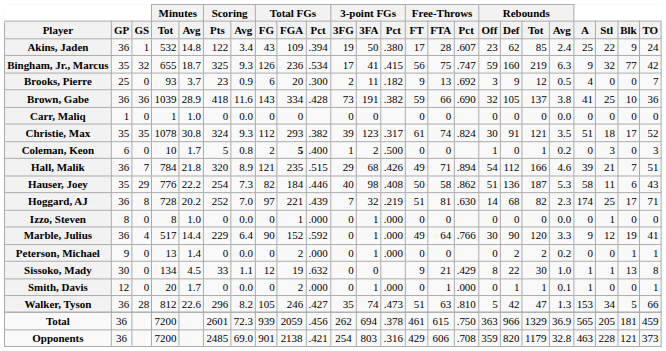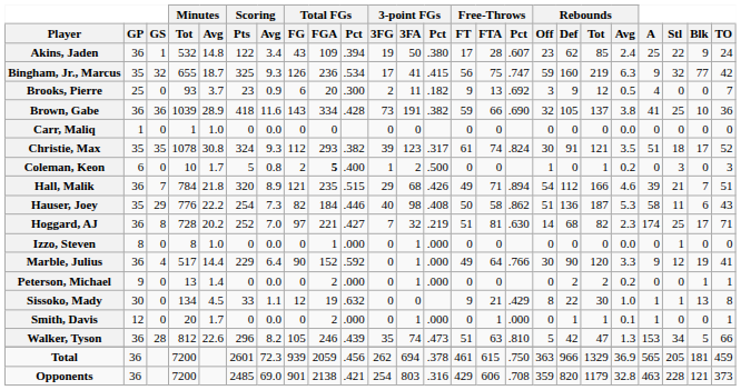 <table class="wikitable sortable" style="font-size:70%;">
 <tr>
 <th colspan="3" style="border-top-style:hidden; border-left-style:hidden; background: white;"></th>
 <th colspan="2" style=>Minutes</th>
 <th colspan="2" style=>Scoring</th>
 <th colspan="3" style=>Total FGs</th>
 <th colspan="3" style=>3-point FGs</th>
 <th colspan="3" style=>Free-Throws</th>
 <th colspan="4" style=>Rebounds</th>
 <th colspan="4" style="border-top-style:hidden; border-right-style:hidden; background: white;"></th>
 </tr>
 <tr>
 <th scope="col" style=>Player</th>
 <th scope="col" style=>GP</th>
 <th scope="col" style=>GS</th>
 <th scope="col" style=>Tot</th>
 <th scope="col" style=>Avg</th>
 <th scope="col" style=>Pts</th>
 <th scope="col" style=>Avg</th>
 <th scope="col" style=>FG</th>
 <th scope="col" style=>FGA</th>
 <th scope="col" style=>Pct</th>
 <th scope="col" style=>3FG</th>
 <th scope="col" style=>3FA</th>
 <th scope="col" style=>Pct</th>
 <th scope="col" style=>FT</th>
 <th scope="col" style=>FTA</th>
 <th scope="col" style=>Pct</th>
 <th scope="col" style=>Off</th>
 <th scope="col" style=>Def</th>
 <th scope="col" style=>Tot</th>
 <th scope="col" style=>Avg</th>
 <th scope="col" style=>A</th>
 <th scope="col" style=>Stl</th>
 <th scope="col" style=>Blk</th>
 <th scope="col" style=>TO</th>
 </tr>
 <tr>
 <th style=white-space:nowrap>Akins, Jaden</th>
 <td style="text-align:right;">36</td>
 <td style="text-align:right;">1</td>
 <td style="text-align:right;">532</td>
 <td style="text-align:right;">14.8</td>
 <td style="text-align:right;">122</td>
 <td style="text-align:right;">3.4</td>
 <td style="text-align:right;">43</td>
 <td style="text-align:right;">109</td>
 <td style="text-align:right;">.394</td>
 <td style="text-align:right;">19</td>
 <td style="text-align:right;">50</td>
 <td style="text-align:right;">.380</td>
 <td style="text-align:right;">17</td>
 <td style="text-align:right;">28</td>
 <td style="text-align:right;">.607</td>
 <td style="text-align:right;">23</td>
 <td style="text-align:right;">62</td>
 <td style="text-align:right;">85</td>
 <td style="text-align:right;">2.4</td>
 <td style="text-align:right;">25</td>
 <td style="text-align:right;">22</td>
 <td style="text-align:right;">9</td>
 <td style="text-align:right;">24</td>
 </tr>
 <tr>
 <th style=white-space:nowrap>Bingham, Jr., Marcus</th>
 <td style="text-align:right;">35</td>
 <td style="text-align:right;">32</td>
 <td style="text-align:right;">655</td>
 <td style="text-align:right;">18.7</td>
 <td style="text-align:right;">325</td>
 <td style="text-align:right;">9.3</td>
 <td style="text-align:right;">126</td>
 <td style="text-align:right;">236</td>
 <td style="text-align:right;">.534</td>
 <td style="text-align:right;">17</td>
 <td style="text-align:right;">41</td>
 <td style="text-align:right;">.415</td>
 <td style="text-align:right;">56</td>
 <td style="text-align:right;">75</td>
 <td style="text-align:right;">.747</td>
 <td style="text-align:right;">59</td>
 <td style="text-align:right;">160</td>
 <td style="text-align:right;">219</td>
 <td style="text-align:right;">6.3</td>
 <td style="text-align:right;">9</td>
 <td style="text-align:right;">32</td>
 <td style="text-align:right;">77</td>
 <td style="text-align:right;">42</td>
 </tr>
 <tr>
 <th style=white-space:nowrap>Brooks, Pierre</th>
 <td style="text-align:right;">25</td>
 <td style="text-align:right;">0</td>
 <td style="text-align:right;">93</td>
 <td style="text-align:right;">3.7</td>
 <td style="text-align:right;">23</td>
 <td style="text-align:right;">0.9</td>
 <td style="text-align:right;">6</td>
 <td style="text-align:right;">20</td>
 <td style="text-align:right;">.300</td>
 <td style="text-align:right;">2</td>
 <td style="text-align:right;">11</td>
 <td style="text-align:right;">.182</td>
 <td style="text-align:right;">9</td>
 <td style="text-align:right;">13</td>
 <td style="text-align:right;">.692</td>
 <td style="text-align:right;">3</td>
 <td style="text-align:right;">9</td>
 <td style="text-align:right;">12</td>
 <td style="text-align:right;">0.5</td>
 <td style="text-align:right;">4</td>
 <td style="text-align:right;">0</td>
 <td style="text-align:right;">0</td>
 <td style="text-align:right;">7</td>
 </tr>
 <tr>
 <th style=white-space:nowrap>Brown, Gabe</th>
 <td style="text-align:right;">36</td>
 <td style="text-align:right;">36</td>
 <td style="text-align:right;">1039</td>
 <td style="text-align:right;">28.9</td>
 <td style="text-align:right;">418</td>
 <td style="text-align:right;">11.6</td>
 <td style="text-align:right;">143</td>
 <td style="text-align:right;">334</td>
 <td style="text-align:right;">.428</td>
 <td style="text-align:right;">73</td>
 <td style="text-align:right;">191</td>
 <td style="text-align:right;">.382</td>
 <td style="text-align:right;">59</td>
 <td style="text-align:right;">66</td>
 <td style="text-align:right;">.690</td>
 <td style="text-align:right;">32</td>
 <td style="text-align:right;">105</td>
 <td style="text-align:right;">137</td>
 <td style="text-align:right;">3.8</td>
 <td style="text-align:right;">41</td>
 <td style="text-align:right;">25</td>
 <td style="text-align:right;">10</td>
 <td style="text-align:right;">36</td>
 </tr>
 <tr>
 <th style=white-space:nowrap>Carr, Maliq</th>
 <td style="text-align:right;">1</td>
 <td style="text-align:right;">0</td>
 <td style="text-align:right;">1</td>
 <td style="text-align:right;">1.0</td>
 <td style="text-align:right;">0</td>
 <td style="text-align:right;">0.0</td>
 <td style="text-align:right;">0</td>
 <td style="text-align:right;">0</td>
 <td style="text-align:right;"></td>
 <td style="text-align:right;">0</td>
 <td style="text-align:right;">0</td>
 <td style="text-align:right;"></td>
 <td style="text-align:right;">0</td>
 <td style="text-align:right;">0</td>
 <td style="text-align:right;"></td>
 <td style="text-align:right;">0</td>
 <td style="text-align:right;">0</td>
 <td style="text-align:right;">0</td>
 <td style="text-align:right;">0.0</td>
 <td style="text-align:right;">0</td>
 <td style="text-align:right;">0</td>
 <td style="text-align:right;">0</td>
 <td style="text-align:right;">0</td>
 </tr>
 <tr>
 <th style=white-space:nowrap>Christie, Max</th>
 <td style="text-align:right;">35</td>
 <td style="text-align:right;">35</td>
 <td style="text-align:right;">1078</td>
 <td style="text-align:right;">30.8</td>
 <td style="text-align:right;">324</td>
 <td style="text-align:right;">9.3</td>
 <td style="text-align:right;">112</td>
 <td style="text-align:right;">293</td>
 <td style="text-align:right;">.382</td>
 <td style="text-align:right;">39</td>
 <td style="text-align:right;">123</td>
 <td style="text-align:right;">.317</td>
 <td style="text-align:right;">61</td>
 <td style="text-align:right;">74</td>
 <td style="text-align:right;">.824</td>
 <td style="text-align:right;">30</td>
 <td style="text-align:right;">91</td>
 <td style="text-align:right;">121</td>
 <td style="text-align:right;">3.5</td>
 <td style="text-align:right;">51</td>
 <td style="text-align:right;">18</td>
 <td style="text-align:right;">17</td>
 <td style="text-align:right;">52</td>
 </tr>
 <tr>
 <th style=white-space:nowrap>Coleman, Keon</th>
 <td style="text-align:right;">6</td>
 <td style="text-align:right;">0</td>
 <td style="text-align:right;">10</td>
 <td style="text-align:right;">1.7</td>
 <td style="text-align:right;">5</td>
 <td style="text-align:right;">0.8</td>
 <td style="text-align:right;">2</td>
 <td style="text-align:right;"><strong>5</strong></td>
 <td style="text-align:right;">.400</td>
 <td style="text-align:right;">1</td>
 <td style="text-align:right;">2</td>
 <td style="text-align:right;">.500</td>
 <td style="text-align:right;">0</td>
 <td style="text-align:right;">0</td>
 <td style="text-align:right;"></td>
 <td style="text-align:right;">1</td>
 <td style="text-align:right;">0</td>
 <td style="text-align:right;">1</td>
 <td style="text-align:right;">0.2</td>
 <td style="text-align:right;">0</td>
 <td style="text-align:right;">3</td>
 <td style="text-align:right;">0</td>
 <td style="text-align:right;">3</td>
 </tr>
 <tr>
 <th style=white-space:nowrap>Hall, Malik</th>
 <td style="text-align:right;">36</td>
 <td style="text-align:right;">7</td>
 <td style="text-align:right;">784</td>
 <td style="text-align:right;">21.8</td>
 <td style="text-align:right;">320</td>
 <td style="text-align:right;">8.9</td>
 <td style="text-align:right;">121</td>
 <td style="text-align:right;">235</td>
 <td style="text-align:right;">.515</td>
 <td style="text-align:right;">29</td>
 <td style="text-align:right;">68</td>
 <td style="text-align:right;">.426</td>
 <td style="text-align:right;">49</td>
 <td style="text-align:right;">71</td>
 <td style="text-align:right;">.894</td>
 <td style="text-align:right;">54</td>
 <td style="text-align:right;">112</td>
 <td style="text-align:right;">166</td>
 <td style="text-align:right;">4.6</td>
 <td style="text-align:right;">39</td>
 <td style="text-align:right;">21</td>
 <td style="text-align:right;">7</td>
 <td style="text-align:right;">51</td>
 </tr>
 <tr>
 <th style=white-space:nowrap>Hauser, Joey</th>
 <td style="text-align:right;">35</td>
 <td style="text-align:right;">29</td>
 <td style="text-align:right;">776</td>
 <td style="text-align:right;">22.2</td>
 <td style="text-align:right;">254</td>
 <td style="text-align:right;">7.3</td>
 <td style="text-align:right;">82</td>
 <td style="text-align:right;">184</td>
 <td style="text-align:right;">.446</td>
 <td style="text-align:right;">40</td>
 <td style="text-align:right;">98</td>
 <td style="text-align:right;">.408</td>
 <td style="text-align:right;">50</td>
 <td style="text-align:right;">58</td>
 <td style="text-align:right;">.862</td>
 <td style="text-align:right;">51</td>
 <td style="text-align:right;">136</td>
 <td style="text-align:right;">187</td>
 <td style="text-align:right;">5.3</td>
 <td style="text-align:right;">58</td>
 <td style="text-align:right;">11</td>
 <td style="text-align:right;">6</td>
 <td style="text-align:right;">43</td>
 </tr>
 <tr>
 <th style=white-space:nowrap>Hoggard, AJ</th>
 <td style="text-align:right;">36</td>
 <td style="text-align:right;">8</td>
 <td style="text-align:right;">728</td>
 <td style="text-align:right;">20.2</td>
 <td style="text-align:right;">252</td>
 <td style="text-align:right;">7.0</td>
 <td style="text-align:right;">97</td>
 <td style="text-align:right;">221</td>
-<td style="text-align:right;">.439</td>
+<td style="text-align:right;">.427</td>
 <td style="text-align:right;">7</td>
 <td style="text-align:right;">32</td>
 <td style="text-align:right;">.219</td>
 <td style="text-align:right;">51</td>
 <td style="text-align:right;">81</td>
 <td style="text-align:right;">.630</td>
 <td style="text-align:right;">14</td>
 <td style="text-align:right;">68</td>
 <td style="text-align:right;">82</td>
 <td style="text-align:right;">2.3</td>
 <td style="text-align:right;">174</td>
 <td style="text-align:right;">25</td>
 <td style="text-align:right;">17</td>
 <td style="text-align:right;">71</td>
 </tr>
 <tr>
 <th style=white-space:nowrap>Izzo, Steven</th>
 <td style="text-align:right;">8</td>
 <td style="text-align:right;">0</td>
 <td style="text-align:right;">8</td>
 <td style="text-align:right;">1.0</td>
 <td style="text-align:right;">0</td>
 <td style="text-align:right;">0.0</td>
 <td style="text-align:right;">0</td>
 <td style="text-align:right;">1</td>
 <td style="text-align:right;">.000</td>
 <td style="text-align:right;">0</td>
 <td style="text-align:right;">1</td>
 <td style="text-align:right;">.000</td>
 <td style="text-align:right;">0</td>
 <td style="text-align:right;">0</td>
 <td style="text-align:right;"></td>
 <td style="text-align:right;">0</td>
 <td style="text-align:right;">0</td>
 <td style="text-align:right;">0</td>
 <td style="text-align:right;">0.0</td>
 <td style="text-align:right;">0</td>
 <td style="text-align:right;">1</td>
 <td style="text-align:right;">0</td>
 <td style="text-align:right;">0</td>
 </tr>
 <tr>
 <th style=white-space:nowrap>Marble, Julius</th>
 <td style="text-align:right;">36</td>
 <td style="text-align:right;">4</td>
 <td style="text-align:right;">517</td>
 <td style="text-align:right;">14.4</td>
 <td style="text-align:right;">229</td>
 <td style="text-align:right;">6.4</td>
 <td style="text-align:right;">90</td>
 <td style="text-align:right;">152</td>
 <td style="text-align:right;">.592</td>
 <td style="text-align:right;">0</td>
 <td style="text-align:right;">1</td>
 <td style="text-align:right;">.000</td>
 <td style="text-align:right;">49</td>
 <td style="text-align:right;">64</td>
 <td style="text-align:right;">.766</td>
 <td style="text-align:right;">30</td>
 <td style="text-align:right;">90</td>
 <td style="text-align:right;">120</td>
 <td style="text-align:right;">3.3</td>
 <td style="text-align:right;">9</td>
 <td style="text-align:right;">12</td>
 <td style="text-align:right;">19</td>
 <td style="text-align:right;">41</td>
 </tr>
 <tr>
 <th style=white-space:nowrap>Peterson, Michael</th>
 <td style="text-align:right;">9</td>
 <td style="text-align:right;">0</td>
 <td style="text-align:right;">13</td>
 <td style="text-align:right;">1.4</td>
 <td style="text-align:right;">0</td>
 <td style="text-align:right;">0.0</td>
 <td style="text-align:right;">0</td>
 <td style="text-align:right;">2</td>
 <td style="text-align:right;">.000</td>
 <td style="text-align:right;">0</td>
 <td style="text-align:right;">1</td>
 <td style="text-align:right;">.000</td>
 <td style="text-align:right;">0</td>
 <td style="text-align:right;">0</td>
 <td style="text-align:right;"></td>
 <td style="text-align:right;">0</td>
 <td style="text-align:right;">2</td>
 <td style="text-align:right;">2</td>
 <td style="text-align:right;">0.2</td>
 <td style="text-align:right;">0</td>
 <td style="text-align:right;">0</td>
 <td style="text-align:right;">1</td>
 <td style="text-align:right;">1</td>
 </tr>
 <tr>
 <th style=white-space:nowrap>Sissoko, Mady</th>
 <td style="text-align:right;">30</td>
 <td style="text-align:right;">0</td>
 <td style="text-align:right;">134</td>
 <td style="text-align:right;">4.5</td>
 <td style="text-align:right;">33</td>
 <td style="text-align:right;">1.1</td>
 <td style="text-align:right;">12</td>
 <td style="text-align:right;">19</td>
 <td style="text-align:right;">.632</td>
 <td style="text-align:right;">0</td>
 <td style="text-align:right;">0</td>
 <td style="text-align:right;"></td>
 <td style="text-align:right;">9</td>
 <td style="text-align:right;">21</td>
 <td style="text-align:right;">.429</td>
 <td style="text-align:right;">8</td>
 <td style="text-align:right;">22</td>
 <td style="text-align:right;">30</td>
 <td style="text-align:right;">1.0</td>
 <td style="text-align:right;">1</td>
 <td style="text-align:right;">1</td>
 <td style="text-align:right;">13</td>
 <td style="text-align:right;">8</td>
 </tr>
 <tr>
 <th style=white-space:nowrap>Smith, Davis</th>
 <td style="text-align:right;">12</td>
 <td style="text-align:right;">0</td>
 <td style="text-align:right;">20</td>
 <td style="text-align:right;">1.7</td>
 <td style="text-align:right;">0</td>
 <td style="text-align:right;">0.0</td>
 <td style="text-align:right;">0</td>
 <td style="text-align:right;">2</td>
 <td style="text-align:right;">.000</td>
 <td style="text-align:right;">0</td>
 <td style="text-align:right;">1</td>
 <td style="text-align:right;">.000</td>
 <td style="text-align:right;">0</td>
 <td style="text-align:right;">1</td>
 <td style="text-align:right;">.000</td>
 <td style="text-align:right;">0</td>
 <td style="text-align:right;">1</td>
 <td style="text-align:right;">1</td>
 <td style="text-align:right;">0.1</td>
 <td style="text-align:right;">1</td>
 <td style="text-align:right;">0</td>
 <td style="text-align:right;">0</td>
 <td style="text-align:right;">1</td>
 </tr>
 <tr>
 <th style=white-space:nowrap>Walker, Tyson</th>
 <td style="text-align:right;">36</td>
 <td style="text-align:right;">28</td>
 <td style="text-align:right;">812</td>
 <td style="text-align:right;">22.6</td>
 <td style="text-align:right;">296</td>
 <td style="text-align:right;">8.2</td>
 <td style="text-align:right;">105</td>
 <td style="text-align:right;">246</td>
-<td style="text-align:right;">.427</td>
+<td style="text-align:right;">.439</td>
 <td style="text-align:right;">35</td>
 <td style="text-align:right;">74</td>
 <td style="text-align:right;">.473</td>
 <td style="text-align:right;">51</td>
 <td style="text-align:right;">63</td>
 <td style="text-align:right;">.810</td>
 <td style="text-align:right;">5</td>
 <td style="text-align:right;">42</td>
 <td style="text-align:right;">47</td>
 <td style="text-align:right;">1.3</td>
 <td style="text-align:right;">153</td>
 <td style="text-align:right;">34</td>
 <td style="text-align:right;">5</td>
 <td style="text-align:right;">66</td>
 </tr>
 <tr>
 </tr>
 <tr class="sortbottom" style=>
 <td align="center" style=><strong>Total</strong></td>
 <td align="center" style=>36</td>
 <td align="center" style=></td>
 <td align="center" style=>7200</td>
 <td align="center" style=></td>
 <td align="center" style=>2601</td>
 <td align="center" style=>72.3</td>
 <td align="center" style=>939</td>
 <td align="center" style=>2059</td>
 <td align="center" style=>.456</td>
 <td align="center" style=>262</td>
 <td align="center" style=>694</td>
 <td align="center" style=>.378</td>
 <td align="center" style=>461</td>
 <td align="center" style=>615</td>
 <td align="center" style=>.750</td>
 <td align="center" style=>363</td>
 <td align="center" style=>966</td>
 <td align="center" style=>1329</td>
 <td align="center" style=>36.9</td>
 <td align="center" style=>565</td>
 <td align="center" style=>205</td>
 <td align="center" style=>181</td>
 <td align="center" style=>459</td>
 </tr>
 <tr class="sortbottom" style="text-align:center;">
 <td><strong>Opponents</strong></td>
 <td>36</td>
 <td style="text-align:center;"></td>
 <td>7200</td>
 <td style="text-align:center;"></td>
 <td>2485</td>
 <td>69.0</td>
 <td>901</td>
 <td>2138</td>
 <td>.421</td>
 <td>254</td>
 <td>803</td>
 <td>.316</td>
 <td>429</td>
 <td>606</td>
 <td>.708</td>
 <td>359</td>
 <td>820</td>
 <td>1179</td>
 <td>32.8</td>
 <td>463</td>
 <td>228</td>
 <td>121</td>
 <td>373</td>
 </tr>
 </table>
